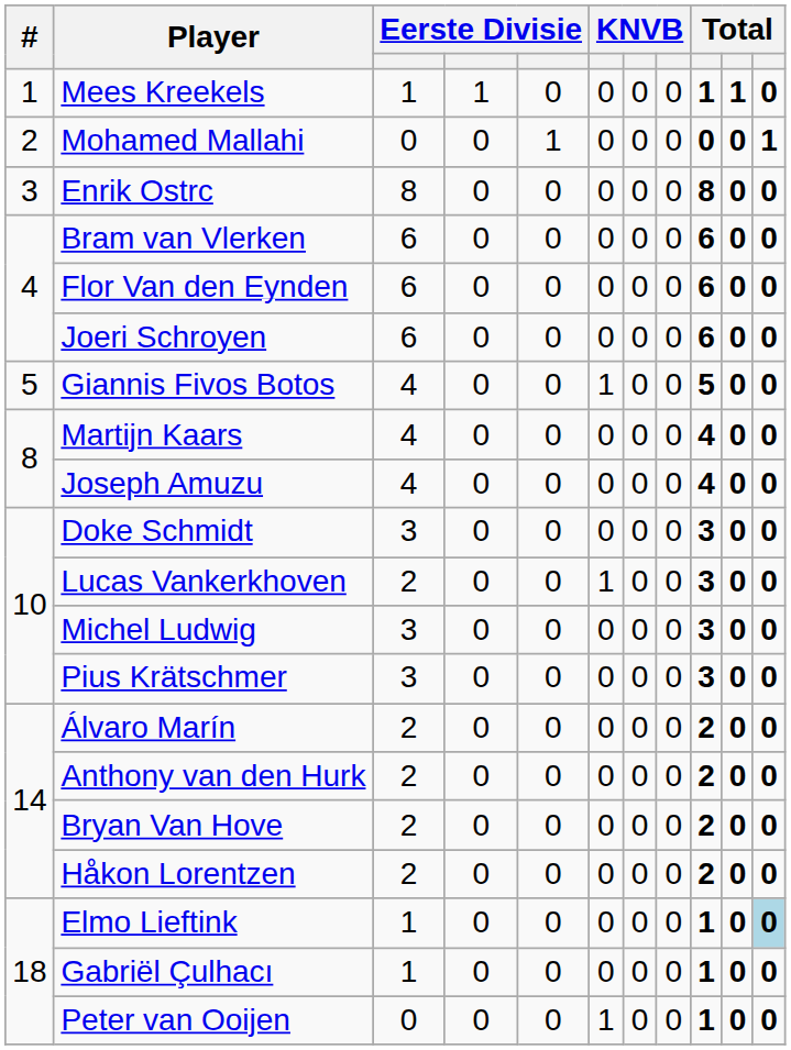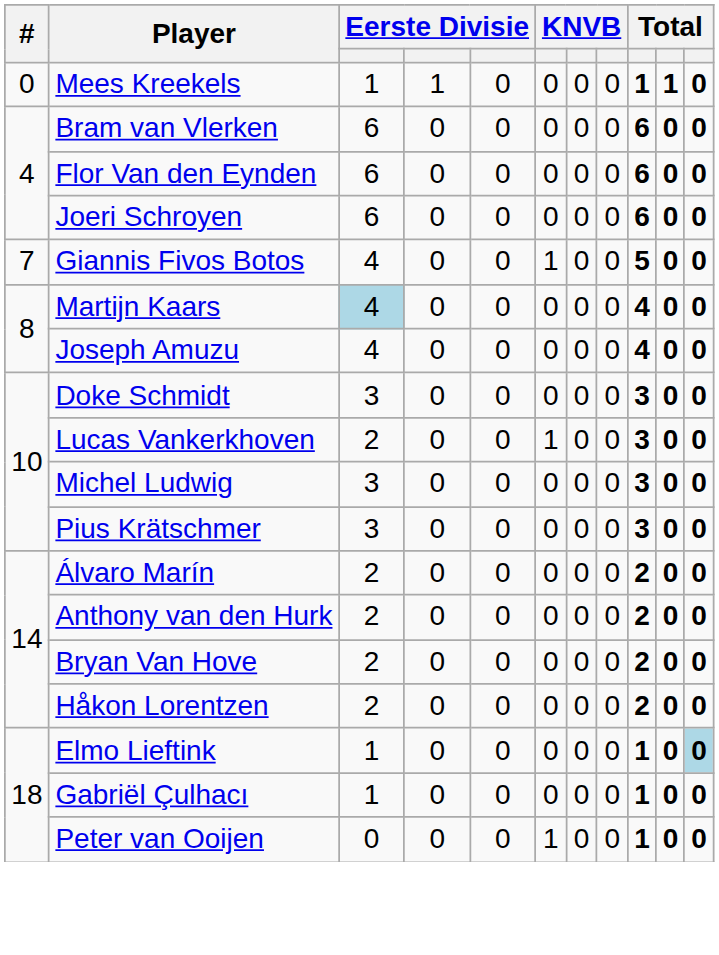 <table class="wikitable sortable" style="text-align:center">
 <tr>
 <th rowspan="2">#</th>
 <th rowspan="2">Player</th>
 <th colspan="3"><a href='#'>Eerste Divisie</a></th>
 <th colspan="3"><a href='#'>KNVB</a></th>
 <th colspan="3"><strong>Total</strong></th>
 </tr>
 <tr>
 <th></th>
 <th></th>
 <th></th>
 <th></th>
 <th></th>
 <th></th>
 <th></th>
 <th></th>
 <th></th>
 </tr>
 <tr>
-<td>1</td>
+<td>0</td>
 <td align="left"> <a href='#'>Mees Kreekels</a></td>
 <td>1</td>
 <td>1</td>
 <td>0</td>
 <td>0</td>
 <td>0</td>
 <td>0</td>
 <td><strong>1</strong></td>
 <td><strong>1</strong></td>
-<td><strong>0</strong></td>
-</tr>
-<tr>
-<td>2</td>
-<td align="left"> <a href='#'>Mohamed Mallahi</a></td>
-<td>0</td>
-<td>0</td>
-<td>1</td>
-<td>0</td>
-<td>0</td>
-<td>0</td>
-<td><strong>0</strong></td>
-<td><strong>0</strong></td>
-<td><strong>1</strong></td>
-</tr>
-<tr>
-<td>3</td>
-<td align="left"> <a href='#'>Enrik Ostrc</a></td>
-<td>8</td>
-<td>0</td>
-<td>0</td>
-<td>0</td>
-<td>0</td>
-<td>0</td>
-<td><strong>8</strong></td>
-<td><strong>0</strong></td>
 <td><strong>0</strong></td>
 </tr>
 <tr>
 <td rowspan=3>4</td>
 <td align="left"> <a href='#'>Bram van Vlerken</a></td>
 <td>6</td>
 <td>0</td>
 <td>0</td>
 <td>0</td>
 <td>0</td>
 <td>0</td>
 <td><strong>6</strong></td>
 <td><strong>0</strong></td>
 <td><strong>0</strong></td>
 </tr>
 <tr>
 <td align="left"> <a href='#'>Flor Van den Eynden</a></td>
 <td>6</td>
 <td>0</td>
 <td>0</td>
 <td>0</td>
 <td>0</td>
 <td>0</td>
 <td><strong>6</strong></td>
 <td><strong>0</strong></td>
 <td><strong>0</strong></td>
 </tr>
 <tr>
 <td align="left"> <a href='#'>Joeri Schroyen</a></td>
 <td>6</td>
 <td>0</td>
 <td>0</td>
 <td>0</td>
 <td>0</td>
 <td>0</td>
 <td><strong>6</strong></td>
 <td><strong>0</strong></td>
 <td><strong>0</strong></td>
 </tr>
 <tr>
-<td>5</td>
+<td>7</td>
 <td align="left"> <a href='#'>Giannis Fivos Botos</a></td>
 <td>4</td>
 <td>0</td>
 <td>0</td>
 <td>1</td>
 <td>0</td>
 <td>0</td>
 <td><strong>5</strong></td>
 <td><strong>0</strong></td>
 <td><strong>0</strong></td>
 </tr>
 <tr>
 <td rowspan=2>8</td>
 <td align="left"> <a href='#'>Martijn Kaars</a></td>
-<td>4</td>
+<td style="background: lightblue;">4</td>
 <td>0</td>
 <td>0</td>
 <td>0</td>
 <td>0</td>
 <td>0</td>
 <td><strong>4</strong></td>
 <td><strong>0</strong></td>
 <td><strong>0</strong></td>
 </tr>
 <tr>
 <td align="left"> <a href='#'>Joseph Amuzu</a></td>
 <td>4</td>
 <td>0</td>
 <td>0</td>
 <td>0</td>
 <td>0</td>
 <td>0</td>
 <td><strong>4</strong></td>
 <td><strong>0</strong></td>
 <td><strong>0</strong></td>
 </tr>
 <tr>
 <td rowspan=4>10</td>
 <td align="left"> <a href='#'>Doke Schmidt</a></td>
 <td>3</td>
 <td>0</td>
 <td>0</td>
 <td>0</td>
 <td>0</td>
 <td>0</td>
 <td><strong>3</strong></td>
 <td><strong>0</strong></td>
 <td><strong>0</strong></td>
 </tr>
 <tr>
 <td align="left"> <a href='#'>Lucas Vankerkhoven</a></td>
 <td>2</td>
 <td>0</td>
 <td>0</td>
 <td>1</td>
 <td>0</td>
 <td>0</td>
 <td><strong>3</strong></td>
 <td><strong>0</strong></td>
 <td><strong>0</strong></td>
 </tr>
 <tr>
 <td align="left"> <a href='#'>Michel Ludwig</a></td>
 <td>3</td>
 <td>0</td>
 <td>0</td>
 <td>0</td>
 <td>0</td>
 <td>0</td>
 <td><strong>3</strong></td>
 <td><strong>0</strong></td>
 <td><strong>0</strong></td>
 </tr>
 <tr>
 <td align="left"> <a href='#'>Pius Krätschmer</a></td>
 <td>3</td>
 <td>0</td>
 <td>0</td>
 <td>0</td>
 <td>0</td>
 <td>0</td>
 <td><strong>3</strong></td>
 <td><strong>0</strong></td>
 <td><strong>0</strong></td>
 </tr>
 <tr>
 <td rowspan=4>14</td>
 <td align="left"> <a href='#'>Álvaro Marín</a></td>
 <td>2</td>
 <td>0</td>
 <td>0</td>
 <td>0</td>
 <td>0</td>
 <td>0</td>
 <td><strong>2</strong></td>
 <td><strong>0</strong></td>
 <td><strong>0</strong></td>
 </tr>
 <tr>
 <td align="left"> <a href='#'>Anthony van den Hurk</a></td>
 <td>2</td>
 <td>0</td>
 <td>0</td>
 <td>0</td>
 <td>0</td>
 <td>0</td>
 <td><strong>2</strong></td>
 <td><strong>0</strong></td>
 <td><strong>0</strong></td>
 </tr>
 <tr>
 <td align="left"> <a href='#'>Bryan Van Hove</a></td>
 <td>2</td>
 <td>0</td>
 <td>0</td>
 <td>0</td>
 <td>0</td>
 <td>0</td>
 <td><strong>2</strong></td>
 <td><strong>0</strong></td>
 <td><strong>0</strong></td>
 </tr>
 <tr>
 <td align="left"> <a href='#'>Håkon Lorentzen</a></td>
 <td>2</td>
 <td>0</td>
 <td>0</td>
 <td>0</td>
 <td>0</td>
 <td>0</td>
 <td><strong>2</strong></td>
 <td><strong>0</strong></td>
 <td><strong>0</strong></td>
 </tr>
 <tr>
 <td rowspan=3>18</td>
 <td align="left"> <a href='#'>Elmo Lieftink</a></td>
 <td>1</td>
 <td>0</td>
 <td>0</td>
 <td>0</td>
 <td>0</td>
 <td>0</td>
 <td><strong>1</strong></td>
 <td><strong>0</strong></td>
 <td style="background: lightblue;"><strong>0</strong></td>
 </tr>
 <tr>
 <td align="left"> <a href='#'>Gabriël Çulhacı</a></td>
 <td>1</td>
 <td>0</td>
 <td>0</td>
 <td>0</td>
 <td>0</td>
 <td>0</td>
 <td><strong>1</strong></td>
 <td><strong>0</strong></td>
 <td><strong>0</strong></td>
 </tr>
 <tr>
 <td align="left"> <a href='#'>Peter van Ooijen</a></td>
 <td>0</td>
 <td>0</td>
 <td>0</td>
 <td>1</td>
 <td>0</td>
 <td>0</td>
 <td><strong>1</strong></td>
 <td><strong>0</strong></td>
 <td><strong>0</strong></td>
 </tr>
 </table>
